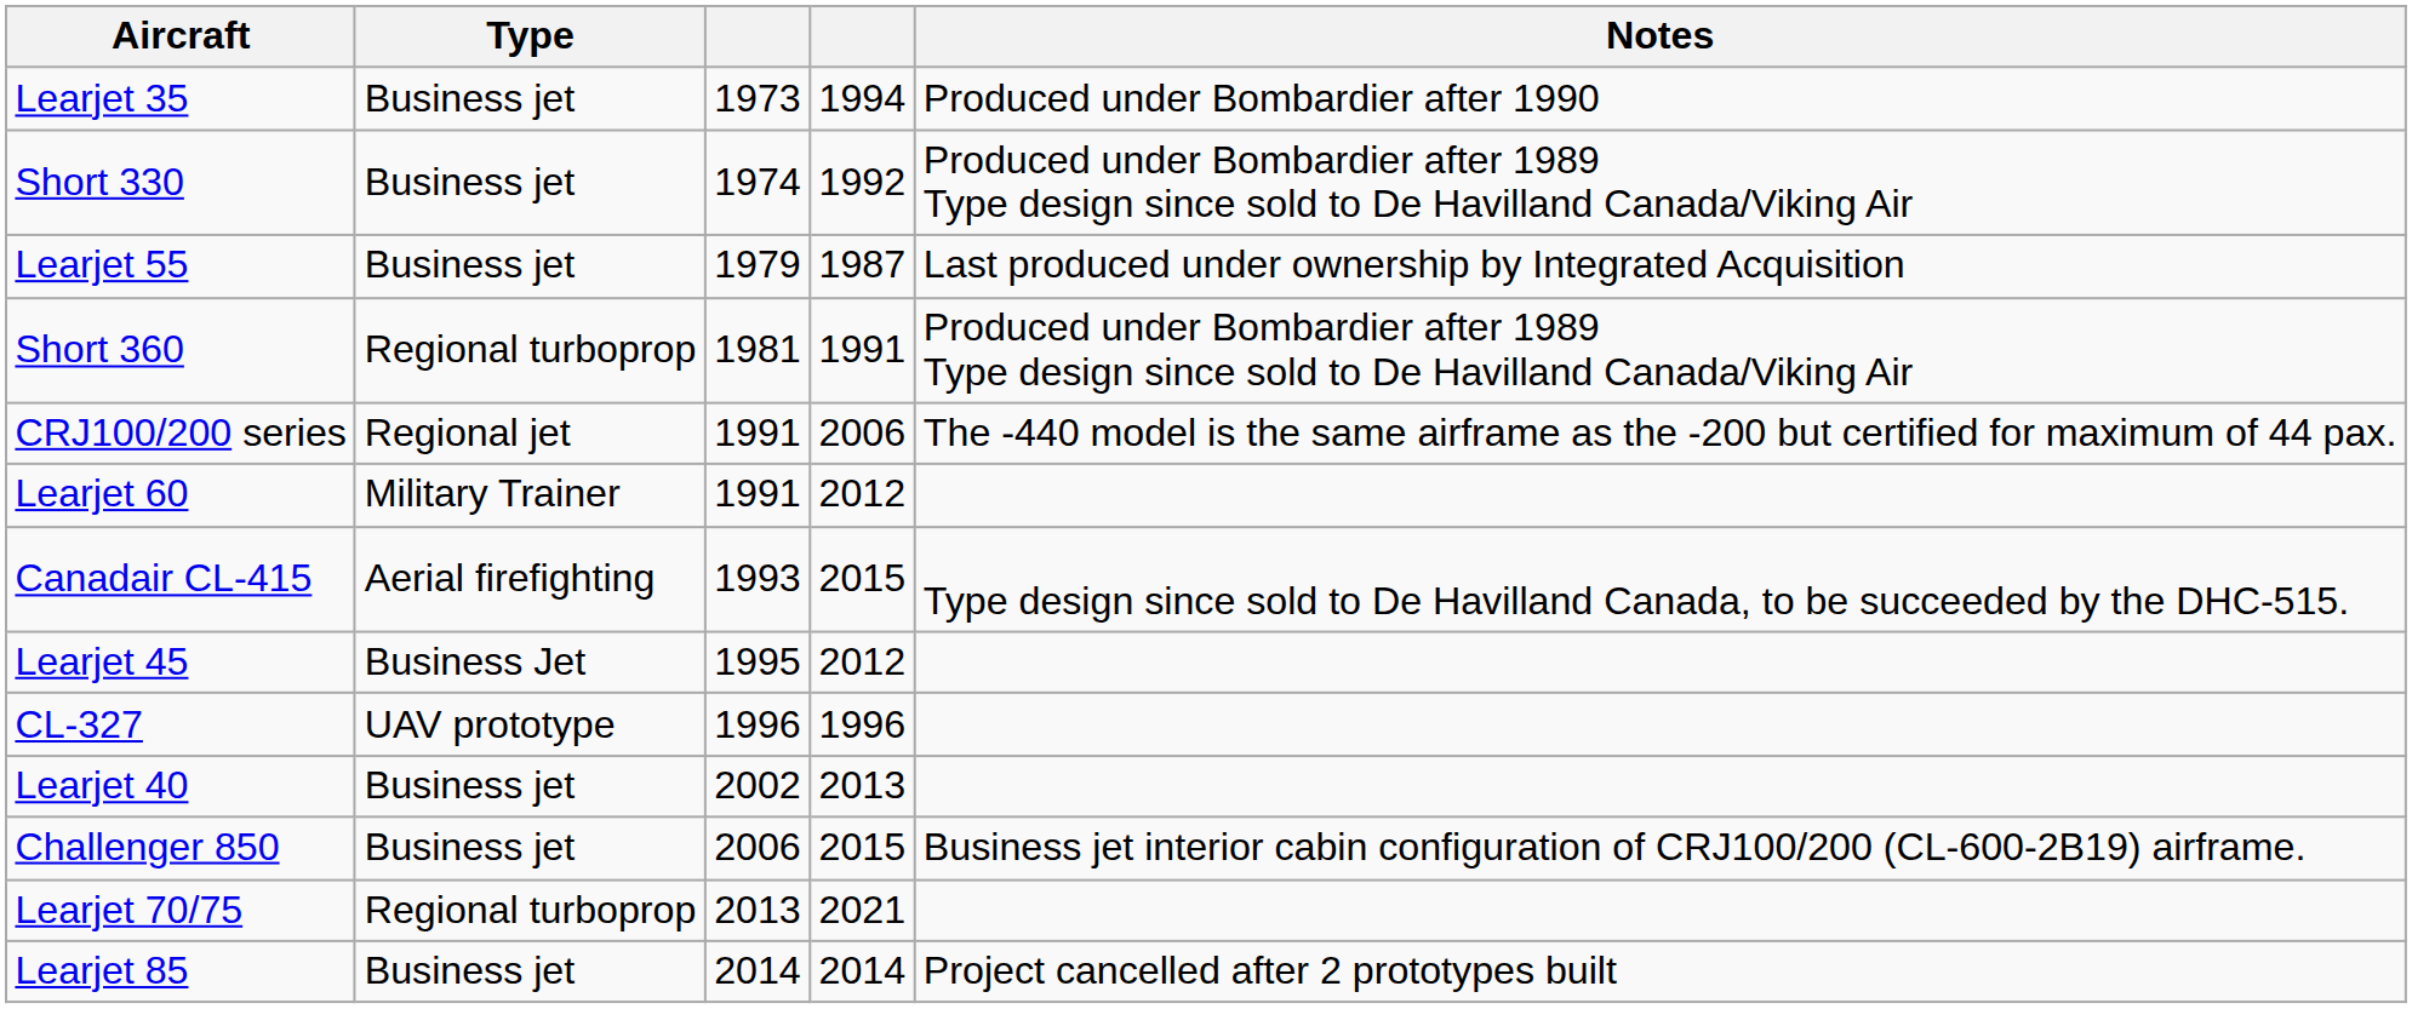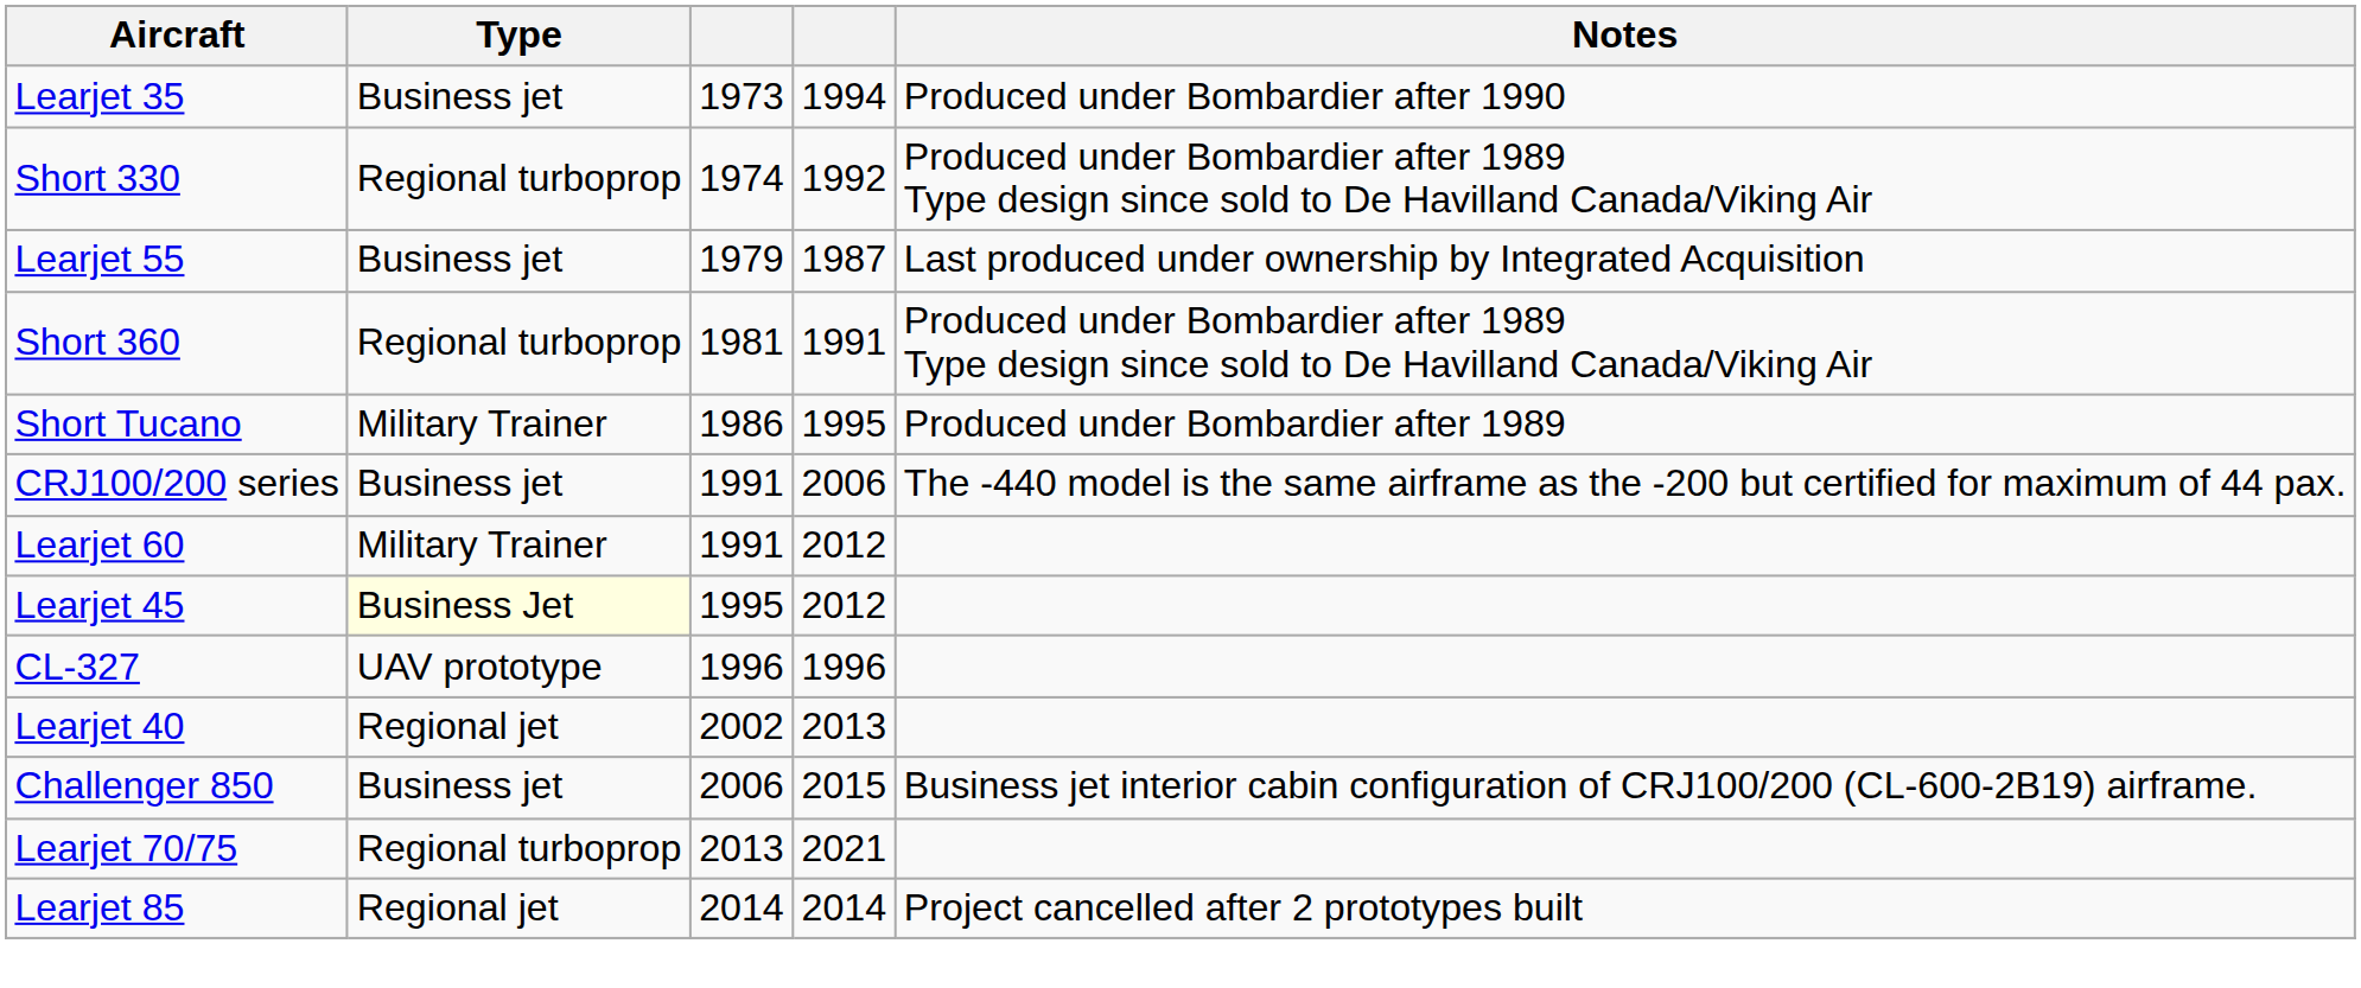 <table class="wikitable sortable">
 <tr>
 <th>Aircraft</th>
 <th>Type</th>
 <th></th>
 <th></th>
 <th>Notes</th>
 </tr>
 <tr>
 <td><a href='#'>Learjet 35</a></td>
 <td>Business jet</td>
 <td>1973</td>
 <td>1994</td>
 <td>Produced under Bombardier after 1990</td>
 </tr>
 <tr>
 <td><a href='#'>Short 330</a></td>
-<td>Business jet</td>
+<td>Regional turboprop</td>
 <td>1974</td>
 <td>1992</td>
 <td>Produced under Bombardier after 1989<br>Type design since sold to De Havilland Canada/Viking Air</td>
 </tr>
 <tr>
 <td><a href='#'>Learjet 55</a></td>
 <td>Business jet</td>
 <td>1979</td>
 <td>1987</td>
 <td>Last produced under ownership by Integrated Acquisition</td>
 </tr>
 <tr>
 <td><a href='#'>Short 360</a></td>
 <td>Regional turboprop</td>
 <td>1981</td>
 <td>1991</td>
 <td>Produced under Bombardier after 1989<br>Type design since sold to De Havilland Canada/Viking Air</td>
 </tr>
 <tr>
+<td><a href='#'>Short Tucano</a></td>
+<td>Military Trainer</td>
+<td>1986</td>
+<td>1995</td>
+<td>Produced under Bombardier after 1989</td>
+</tr>
+<tr>
 <td><a href='#'>CRJ100/200</a> series</td>
-<td>Regional jet</td>
+<td>Business jet</td>
 <td>1991</td>
 <td>2006</td>
 <td>The -440 model is the same airframe as the -200 but certified for maximum of 44 pax.</td>
 </tr>
 <tr>
 <td><a href='#'>Learjet 60</a></td>
 <td>Military Trainer</td>
 <td>1991</td>
 <td>2012</td>
 <td></td>
 </tr>
 <tr>
-<td><a href='#'>Canadair CL-415</a></td>
-<td>Aerial firefighting</td>
-<td>1993</td>
-<td>2015</td>
-<td><br>Type design since sold to De Havilland Canada, to be succeeded by the DHC-515.</td>
-</tr>
-<tr>
 <td><a href='#'>Learjet 45</a></td>
-<td>Business Jet</td>
+<td style="background: lightyellow;">Business Jet</td>
 <td>1995</td>
 <td>2012</td>
 <td></td>
 </tr>
 <tr>
 <td><a href='#'>CL-327</a></td>
 <td>UAV prototype</td>
 <td>1996</td>
 <td>1996</td>
 <td></td>
 </tr>
 <tr>
 <td><a href='#'>Learjet 40</a></td>
-<td>Business jet</td>
+<td>Regional jet</td>
 <td>2002</td>
 <td>2013</td>
 <td></td>
 </tr>
 <tr>
 <td><a href='#'>Challenger 850</a></td>
 <td>Business jet</td>
 <td>2006</td>
 <td>2015</td>
 <td>Business jet interior cabin configuration of CRJ100/200 (CL-600-2B19) airframe.</td>
 </tr>
 <tr>
 <td><a href='#'>Learjet 70/75</a></td>
 <td>Regional turboprop</td>
 <td>2013</td>
 <td>2021</td>
 <td></td>
 </tr>
 <tr>
 <td><a href='#'>Learjet 85</a></td>
-<td>Business jet</td>
+<td>Regional jet</td>
 <td>2014</td>
 <td>2014</td>
 <td>Project cancelled after 2 prototypes built</td>
 </tr>
 </table>
